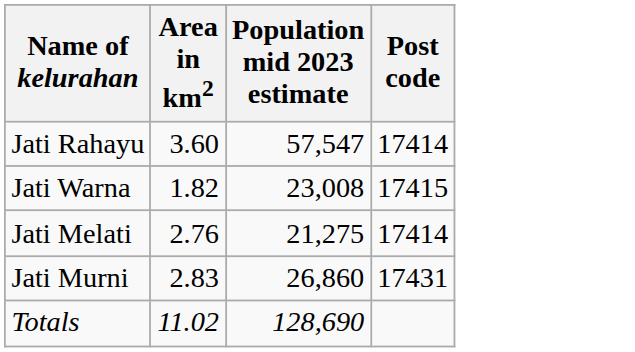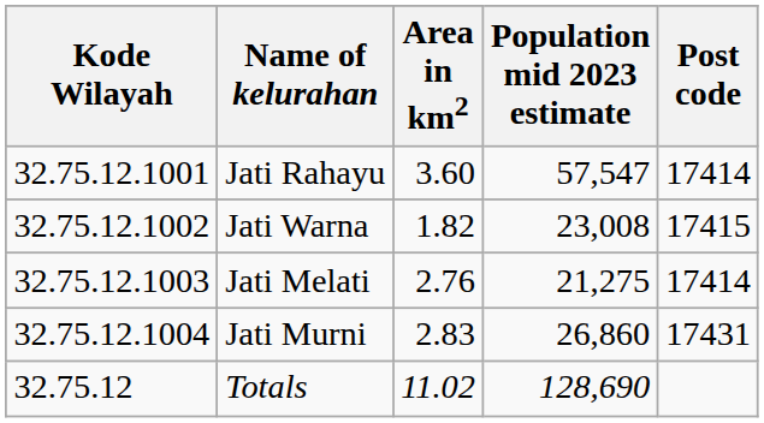 <table class="wikitable">
 <tr>
+<th>Kode <br>Wilayah</th>
 <th>Name of <br> <em>kelurahan</em></th>
 <th>Area <br>in <br>km<sup>2</sup></th>
 <th>Population<br>mid 2023<br>estimate</th>
 <th>Post<br>code</th>
 </tr>
 <tr>
+<td>32.75.12.1001</td>
 <td>Jati Rahayu</td>
 <td align="right">3.60</td>
 <td align="right">57,547</td>
 <td>17414</td>
 </tr>
 <tr>
+<td>32.75.12.1002</td>
 <td>Jati Warna</td>
 <td align="right">1.82</td>
 <td align="right">23,008</td>
 <td>17415</td>
 </tr>
 <tr>
+<td>32.75.12.1003</td>
 <td>Jati Melati</td>
 <td align="right">2.76</td>
 <td align="right">21,275</td>
 <td>17414</td>
 </tr>
 <tr>
+<td>32.75.12.1004</td>
 <td>Jati Murni</td>
 <td align="right">2.83</td>
 <td align="right">26,860</td>
 <td>17431</td>
 </tr>
 <tr>
+<td>32.75.12</td>
 <td><em>Totals</em></td>
 <td align="right"><em>11.02</em></td>
 <td align="right"><em>128,690</em></td>
 <td></td>
 </tr>
 </table>
